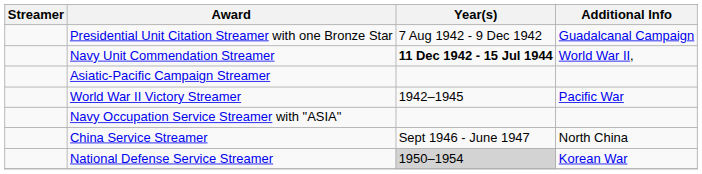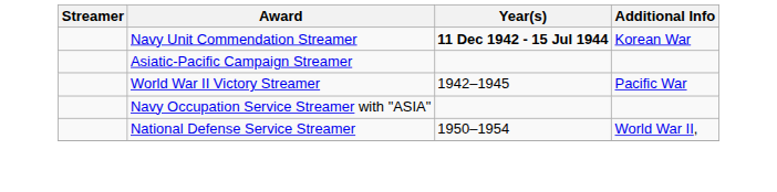 <table class="wikitable" style="margin:1em auto;">
 <tr>
 <th>Streamer</th>
 <th>Award</th>
 <th>Year(s)</th>
 <th>Additional Info</th>
 </tr>
 <tr>
 <td></td>
-<td><a href='#'>Presidential Unit Citation Streamer</a> with one Bronze Star</td>
-<td>7 Aug 1942 - 9 Dec 1942</td>
-<td><a href='#'>Guadalcanal Campaign</a></td>
-</tr>
-<tr>
-<td></td>
 <td><a href='#'>Navy Unit Commendation Streamer</a></td>
 <td><strong>11 Dec 1942 - 15 Jul 1944</strong></td>
-<td><a href='#'>World War II</a>,</td>
+<td><a href='#'>Korean War</a></td>
 </tr>
 <tr>
 <td></td>
 <td><a href='#'>Asiatic-Pacific Campaign Streamer</a></td>
 <td><br></td>
 <td><br></td>
 </tr>
 <tr>
 <td></td>
 <td><a href='#'>World War II Victory Streamer</a></td>
 <td>1942–1945</td>
 <td><a href='#'>Pacific War</a></td>
 </tr>
 <tr>
 <td></td>
 <td><a href='#'>Navy Occupation Service Streamer</a> with "ASIA"</td>
 <td><br></td>
 <td><br></td>
 </tr>
 <tr>
 <td></td>
-<td><a href='#'>China Service Streamer</a></td>
-<td>Sept 1946 - June 1947</td>
-<td>North China</td>
-</tr>
-<tr>
-<td></td>
 <td><a href='#'>National Defense Service Streamer</a></td>
-<td style="background: lightgrey;">1950–1954</td>
-<td><a href='#'>Korean War</a></td>
+<td>1950–1954</td>
+<td><a href='#'>World War II</a>,</td>
 </tr>
 <tr>
 </tr>
 </table>
